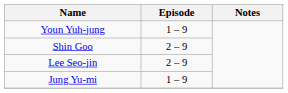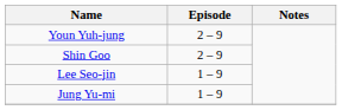 <table class=wikitable style=text-align:center>
 <tr>
 <th style=width:200px>Name</th>
 <th style=width:100px>Episode</th>
 <th style=width:100px>Notes</th>
 </tr>
 <tr>
 <td><a href='#'>Youn Yuh-jung</a></td>
-<td>1 – 9</td>
+<td>2 – 9</td>
 <td rowspan=4></td>
 </tr>
 <tr>
 <td><a href='#'>Shin Goo</a></td>
 <td>2 – 9</td>
 </tr>
 <tr>
 <td><a href='#'>Lee Seo-jin</a></td>
-<td>2 – 9</td>
+<td>1 – 9</td>
 </tr>
 <tr>
 <td><a href='#'>Jung Yu-mi</a></td>
 <td>1 – 9</td>
 </tr>
 <tr>
 </tr>
 </table>
